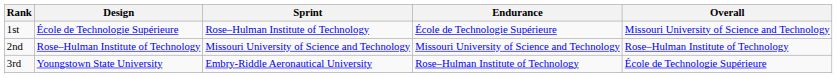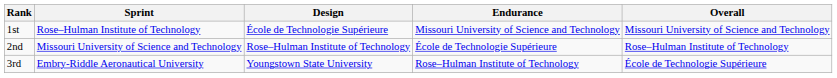 <table class="wikitable mw-collapsible">
 <tr>
 <th>Rank</th>
+<th>Sprint</th>
 <th>Design</th>
-<th>Sprint</th>
 <th>Endurance</th>
 <th>Overall</th>
 </tr>
 <tr>
 <td>1st</td>
-<td><a href='#'>École de Technologie Supérieure</a></td>
 <td><a href='#'>Rose–Hulman Institute of Technology</a></td>
 <td><a href='#'>École de Technologie Supérieure</a></td>
+<td><a href='#'>Missouri University of Science and Technology</a></td>
 <td><a href='#'>Missouri University of Science and Technology</a></td>
 </tr>
 <tr>
 <td>2nd</td>
+<td><a href='#'>Missouri University of Science and Technology</a></td>
 <td><a href='#'>Rose–Hulman Institute of Technology</a></td>
-<td><a href='#'>Missouri University of Science and Technology</a></td>
-<td><a href='#'>Missouri University of Science and Technology</a></td>
+<td><a href='#'>École de Technologie Supérieure</a></td>
 <td><a href='#'>Rose–Hulman Institute of Technology</a></td>
 </tr>
 <tr>
 <td>3rd</td>
+<td><a href='#'>Embry-Riddle Aeronautical University</a></td>
 <td><a href='#'>Youngstown State University</a></td>
-<td><a href='#'>Embry-Riddle Aeronautical University</a></td>
 <td><a href='#'>Rose–Hulman Institute of Technology</a></td>
 <td><a href='#'>École de Technologie Supérieure</a></td>
 </tr>
 </table>
